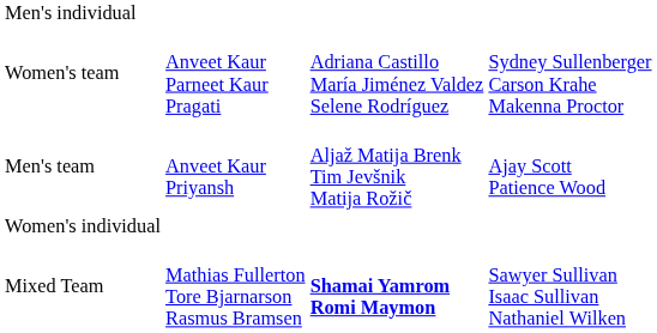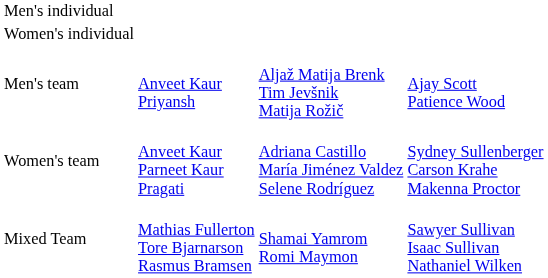 <table>
 <tr>
 <td>Men's individual</td>
 <td></td>
 <td></td>
 <td></td>
 </tr>
 <tr>
-<td>Women's team</td>
-<td><br><a href='#'>Anveet Kaur</a><br><a href='#'>Parneet Kaur</a><br><a href='#'>Pragati</a></td>
-<td><br><a href='#'>Adriana Castillo</a><br><a href='#'>María Jiménez Valdez</a><br><a href='#'>Selene Rodríguez</a></td>
-<td><br><a href='#'>Sydney Sullenberger</a><br><a href='#'>Carson Krahe</a><br><a href='#'>Makenna Proctor</a></td>
+<td>Women's individual</td>
+<td></td>
+<td></td>
+<td></td>
 </tr>
 <tr>
 <td>Men's team</td>
 <td><br><a href='#'>Anveet Kaur</a><br><a href='#'>Priyansh</a></td>
 <td><br><a href='#'>Aljaž Matija Brenk</a><br><a href='#'>Tim Jevšnik</a><br><a href='#'>Matija Rožič</a></td>
 <td><br><a href='#'>Ajay Scott</a><br><a href='#'>Patience Wood</a></td>
 </tr>
 <tr>
-<td>Women's individual</td>
-<td></td>
-<td></td>
-<td></td>
+<td>Women's team</td>
+<td><br><a href='#'>Anveet Kaur</a><br><a href='#'>Parneet Kaur</a><br><a href='#'>Pragati</a></td>
+<td><br><a href='#'>Adriana Castillo</a><br><a href='#'>María Jiménez Valdez</a><br><a href='#'>Selene Rodríguez</a></td>
+<td><br><a href='#'>Sydney Sullenberger</a><br><a href='#'>Carson Krahe</a><br><a href='#'>Makenna Proctor</a></td>
 </tr>
 <tr>
 <td>Mixed Team</td>
 <td><br><a href='#'>Mathias Fullerton</a><br><a href='#'>Tore Bjarnarson</a><br><a href='#'>Rasmus Bramsen</a></td>
-<td><strong><br><a href='#'>Shamai Yamrom</a><br><a href='#'>Romi Maymon</a></strong></td>
+<td><br><a href='#'>Shamai Yamrom</a><br><a href='#'>Romi Maymon</a></td>
 <td><br><a href='#'>Sawyer Sullivan</a><br><a href='#'>Isaac Sullivan</a><br><a href='#'>Nathaniel Wilken</a></td>
 </tr>
 </table>
